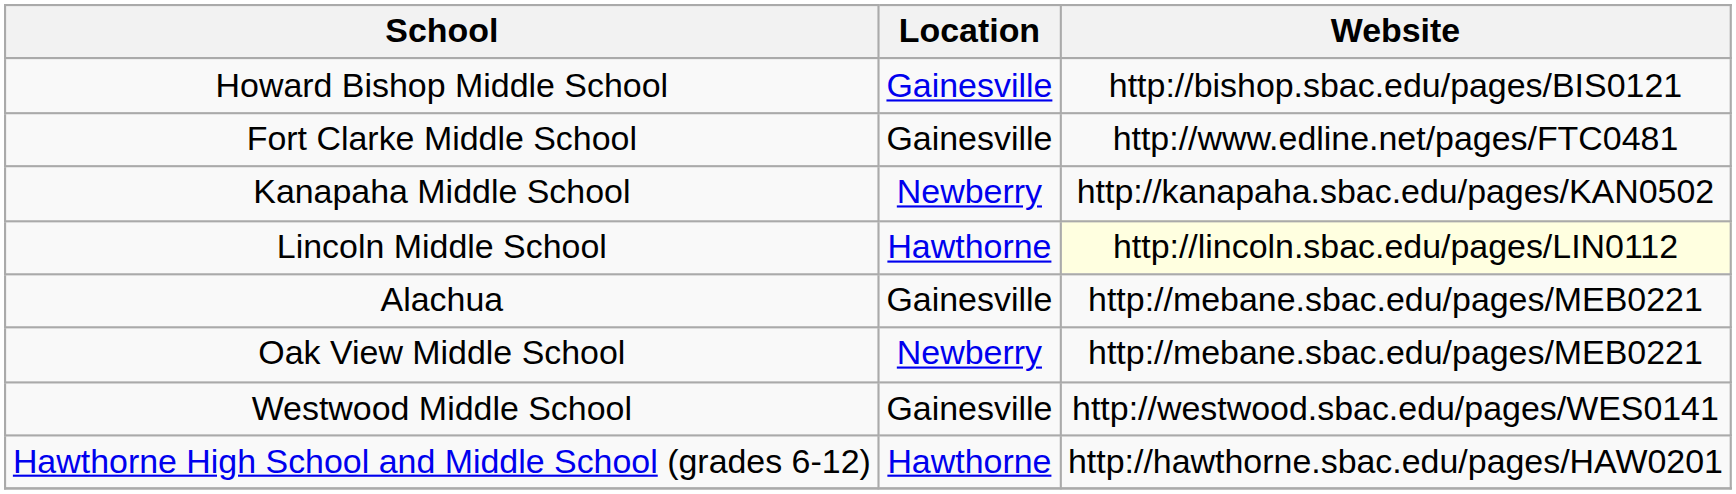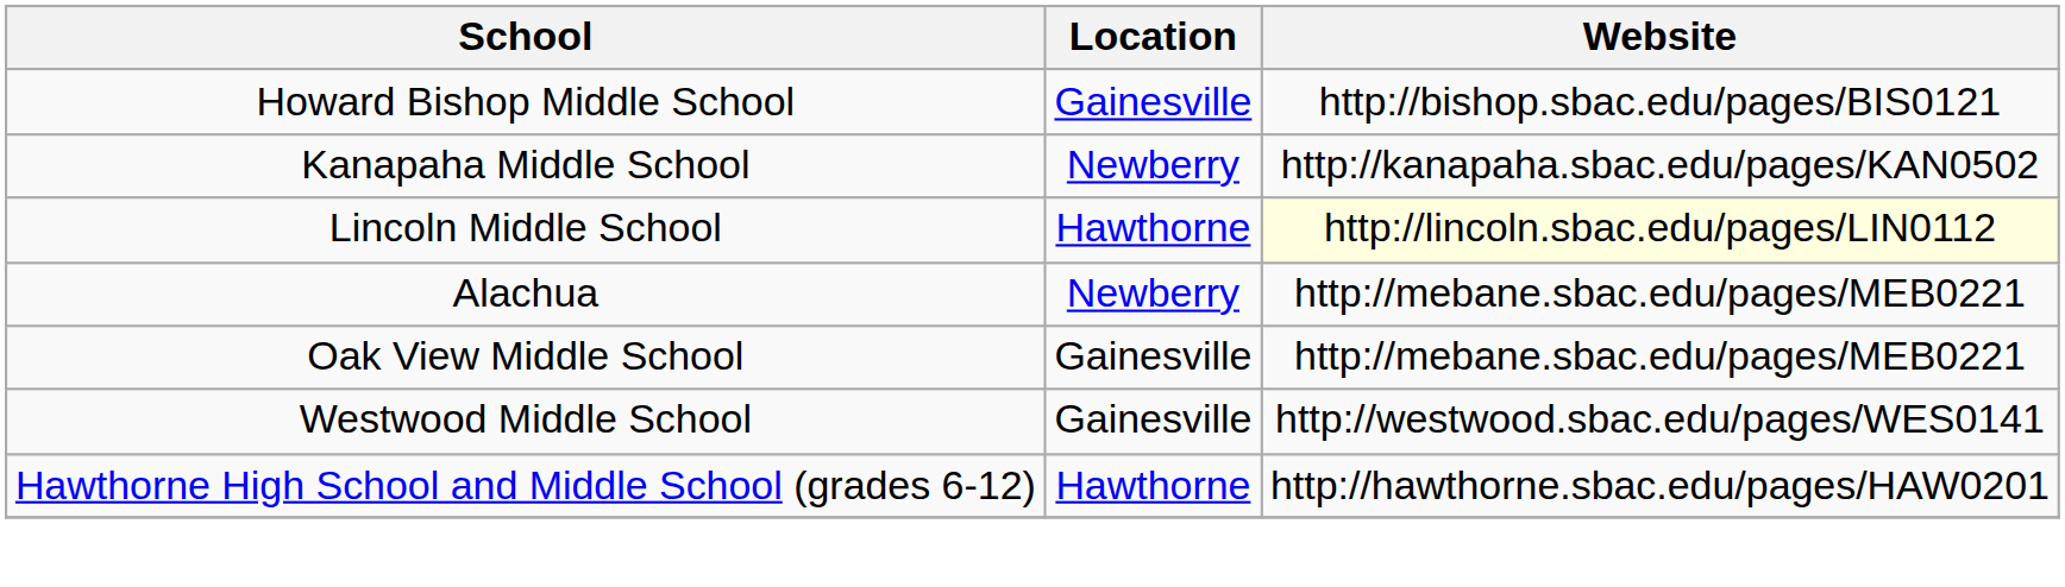 <table class="wikitable" style="text-align:center">
 <tr>
 <th>School</th>
 <th>Location</th>
 <th>Website</th>
 </tr>
 <tr>
 <td>Howard Bishop Middle School</td>
 <td><a href='#'>Gainesville</a></td>
 <td>http://bishop.sbac.edu/pages/BIS0121</td>
-</tr>
-<tr>
-<td>Fort Clarke Middle School</td>
-<td>Gainesville</td>
-<td>http://www.edline.net/pages/FTC0481</td>
 </tr>
 <tr>
 <td>Kanapaha Middle School</td>
 <td><a href='#'>Newberry</a></td>
 <td>http://kanapaha.sbac.edu/pages/KAN0502</td>
 </tr>
 <tr>
 <td>Lincoln Middle School</td>
 <td><a href='#'>Hawthorne</a></td>
 <td style="background: lightyellow;">http://lincoln.sbac.edu/pages/LIN0112</td>
 </tr>
 <tr>
 <td>Alachua</td>
-<td>Gainesville</td>
+<td><a href='#'>Newberry</a></td>
 <td>http://mebane.sbac.edu/pages/MEB0221</td>
 </tr>
 <tr>
 <td>Oak View Middle School</td>
-<td><a href='#'>Newberry</a></td>
+<td>Gainesville</td>
 <td>http://mebane.sbac.edu/pages/MEB0221</td>
 </tr>
 <tr>
 <td>Westwood Middle School</td>
 <td>Gainesville</td>
 <td>http://westwood.sbac.edu/pages/WES0141</td>
 </tr>
 <tr>
 <td><a href='#'>Hawthorne High School and Middle School</a> (grades 6-12)</td>
 <td><a href='#'>Hawthorne</a></td>
 <td>http://hawthorne.sbac.edu/pages/HAW0201</td>
 </tr>
 <tr>
 </tr>
 </table>
